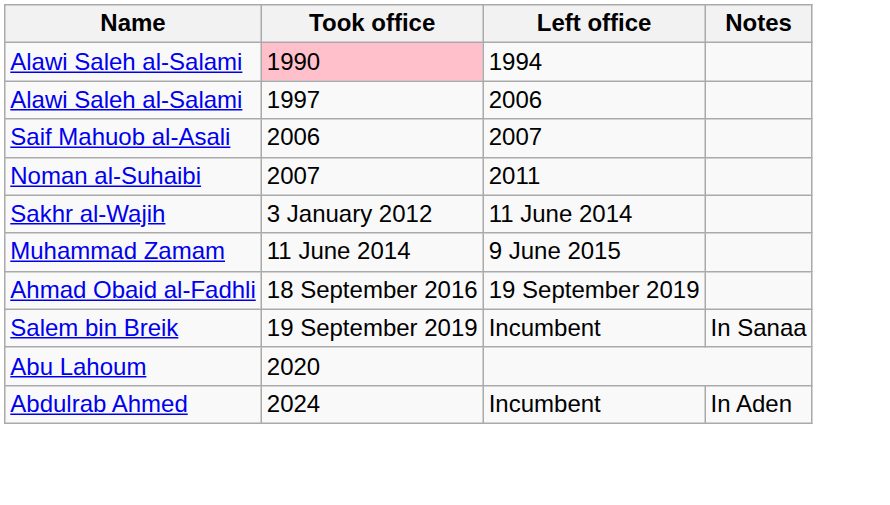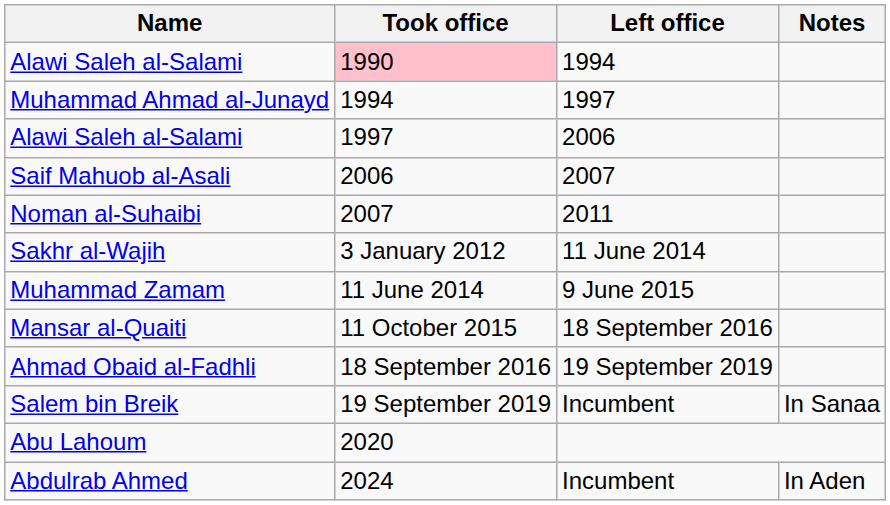 <table class="wikitable">
 <tr>
 <th>Name</th>
 <th>Took office</th>
 <th>Left office</th>
 <th>Notes</th>
 </tr>
 <tr>
 <td><a href='#'>Alawi Saleh al-Salami</a></td>
 <td style="background: pink;">1990</td>
 <td>1994</td>
+<td></td>
+</tr>
+<tr>
+<td><a href='#'>Muhammad Ahmad al-Junayd</a></td>
+<td>1994</td>
+<td>1997</td>
 <td></td>
 </tr>
 <tr>
 <td><a href='#'>Alawi Saleh al-Salami</a></td>
 <td>1997</td>
 <td>2006</td>
 <td></td>
 </tr>
 <tr>
 <td><a href='#'>Saif Mahuob al-Asali</a></td>
 <td>2006</td>
 <td>2007</td>
 <td></td>
 </tr>
 <tr>
 <td><a href='#'>Noman al-Suhaibi</a></td>
 <td>2007</td>
 <td>2011</td>
 <td></td>
 </tr>
 <tr>
 <td><a href='#'>Sakhr al-Wajih</a></td>
 <td>3 January 2012</td>
 <td>11 June 2014</td>
 <td></td>
 </tr>
 <tr>
 <td><a href='#'>Muhammad Zamam</a></td>
 <td>11 June 2014</td>
 <td>9 June 2015</td>
 <td></td>
 </tr>
 <tr>
+<td><a href='#'>Mansar al-Quaiti</a></td>
+<td>11 October 2015</td>
+<td>18 September 2016</td>
+<td></td>
+</tr>
+<tr>
 <td><a href='#'>Ahmad Obaid al-Fadhli</a></td>
 <td>18 September 2016</td>
 <td>19 September 2019</td>
 <td></td>
 </tr>
 <tr>
 <td><a href='#'>Salem bin Breik</a></td>
 <td>19 September 2019</td>
 <td>Incumbent</td>
 <td>In Sanaa</td>
 </tr>
 <tr>
 <td><a href='#'>Abu Lahoum</a></td>
 <td>2020</td>
 </tr>
 <tr>
 <td><a href='#'>Abdulrab Ahmed</a></td>
 <td>2024</td>
 <td>Incumbent</td>
 <td>In Aden</td>
 </tr>
 </table>
